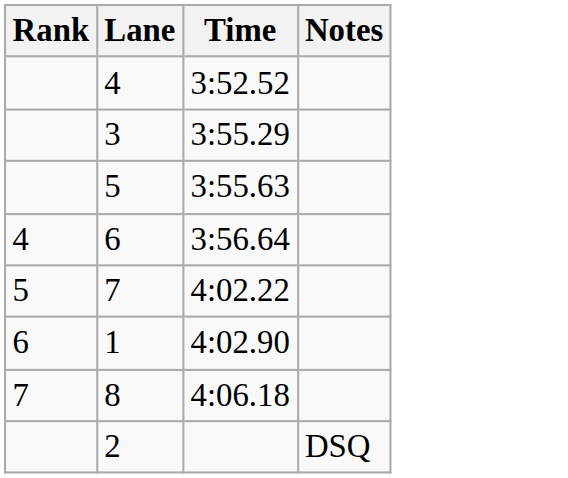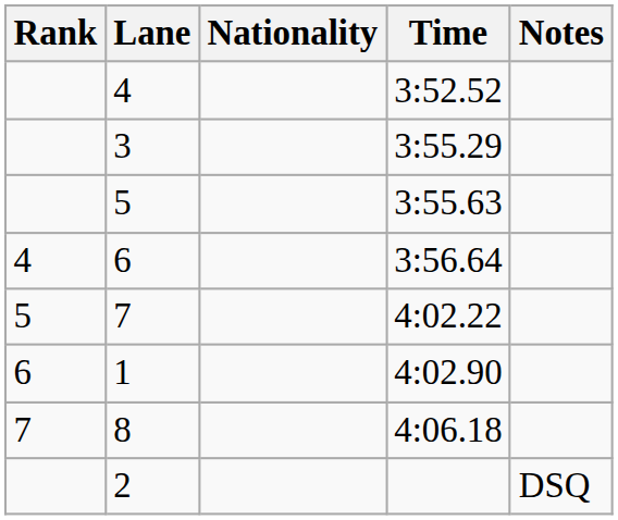 <table class="wikitable">
 <tr>
 <th>Rank</th>
 <th>Lane</th>
+<th>Nationality</th>
 <th>Time</th>
 <th>Notes</th>
 </tr>
 <tr>
 <td></td>
 <td>4</td>
+<td></td>
 <td>3:52.52</td>
 <td></td>
 </tr>
 <tr>
 <td></td>
 <td>3</td>
+<td></td>
 <td>3:55.29</td>
 <td></td>
 </tr>
 <tr>
 <td></td>
 <td>5</td>
+<td></td>
 <td>3:55.63</td>
 <td></td>
 </tr>
 <tr>
 <td>4</td>
 <td>6</td>
+<td></td>
 <td>3:56.64</td>
 <td></td>
 </tr>
 <tr>
 <td>5</td>
 <td>7</td>
+<td></td>
 <td>4:02.22</td>
 <td></td>
 </tr>
 <tr>
 <td>6</td>
 <td>1</td>
+<td></td>
 <td>4:02.90</td>
 <td></td>
 </tr>
 <tr>
 <td>7</td>
 <td>8</td>
+<td></td>
 <td>4:06.18</td>
 <td></td>
 </tr>
 <tr>
 <td></td>
 <td>2</td>
 <td></td>
+<td></td>
 <td>DSQ</td>
 </tr>
 </table>
